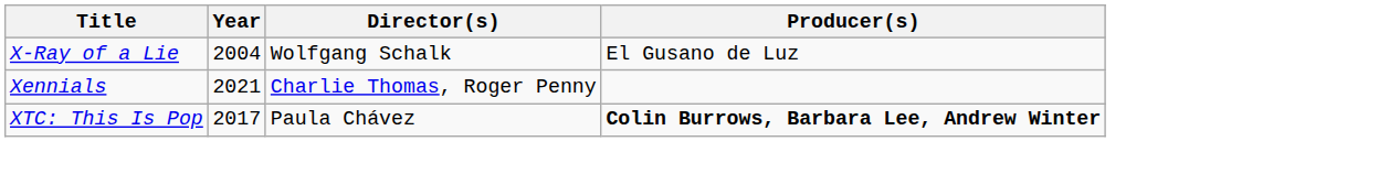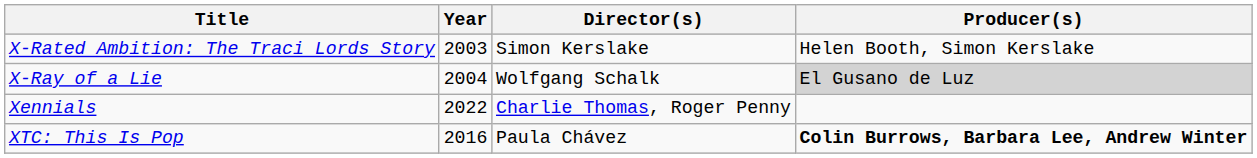 <table class="wikitable sortable">
 <tr>
 <th>Title</th>
 <th>Year</th>
 <th>Director(s)</th>
 <th>Producer(s)</th>
 </tr>
 <tr>
+<td><em><a href='#'>X-Rated Ambition: The Traci Lords Story</a></em></td>
+<td>2003</td>
+<td>Simon Kerslake</td>
+<td>Helen Booth, Simon Kerslake</td>
+</tr>
+<tr>
 <td><em><a href='#'>X-Ray of a Lie</a></em></td>
 <td>2004</td>
 <td>Wolfgang Schalk</td>
-<td>El Gusano de Luz</td>
+<td style="background: lightgrey;">El Gusano de Luz</td>
 </tr>
 <tr>
 <td><em><a href='#'>Xennials</a></em></td>
-<td>2021</td>
+<td>2022</td>
 <td><a href='#'>Charlie Thomas</a>, Roger Penny</td>
 <td></td>
 </tr>
 <tr>
 <td><em><a href='#'>XTC: This Is Pop</a></em></td>
-<td>2017</td>
+<td>2016</td>
 <td>Paula Chávez</td>
 <td><strong>Colin Burrows, Barbara Lee, Andrew Winter</strong></td>
 </tr>
 </table>
